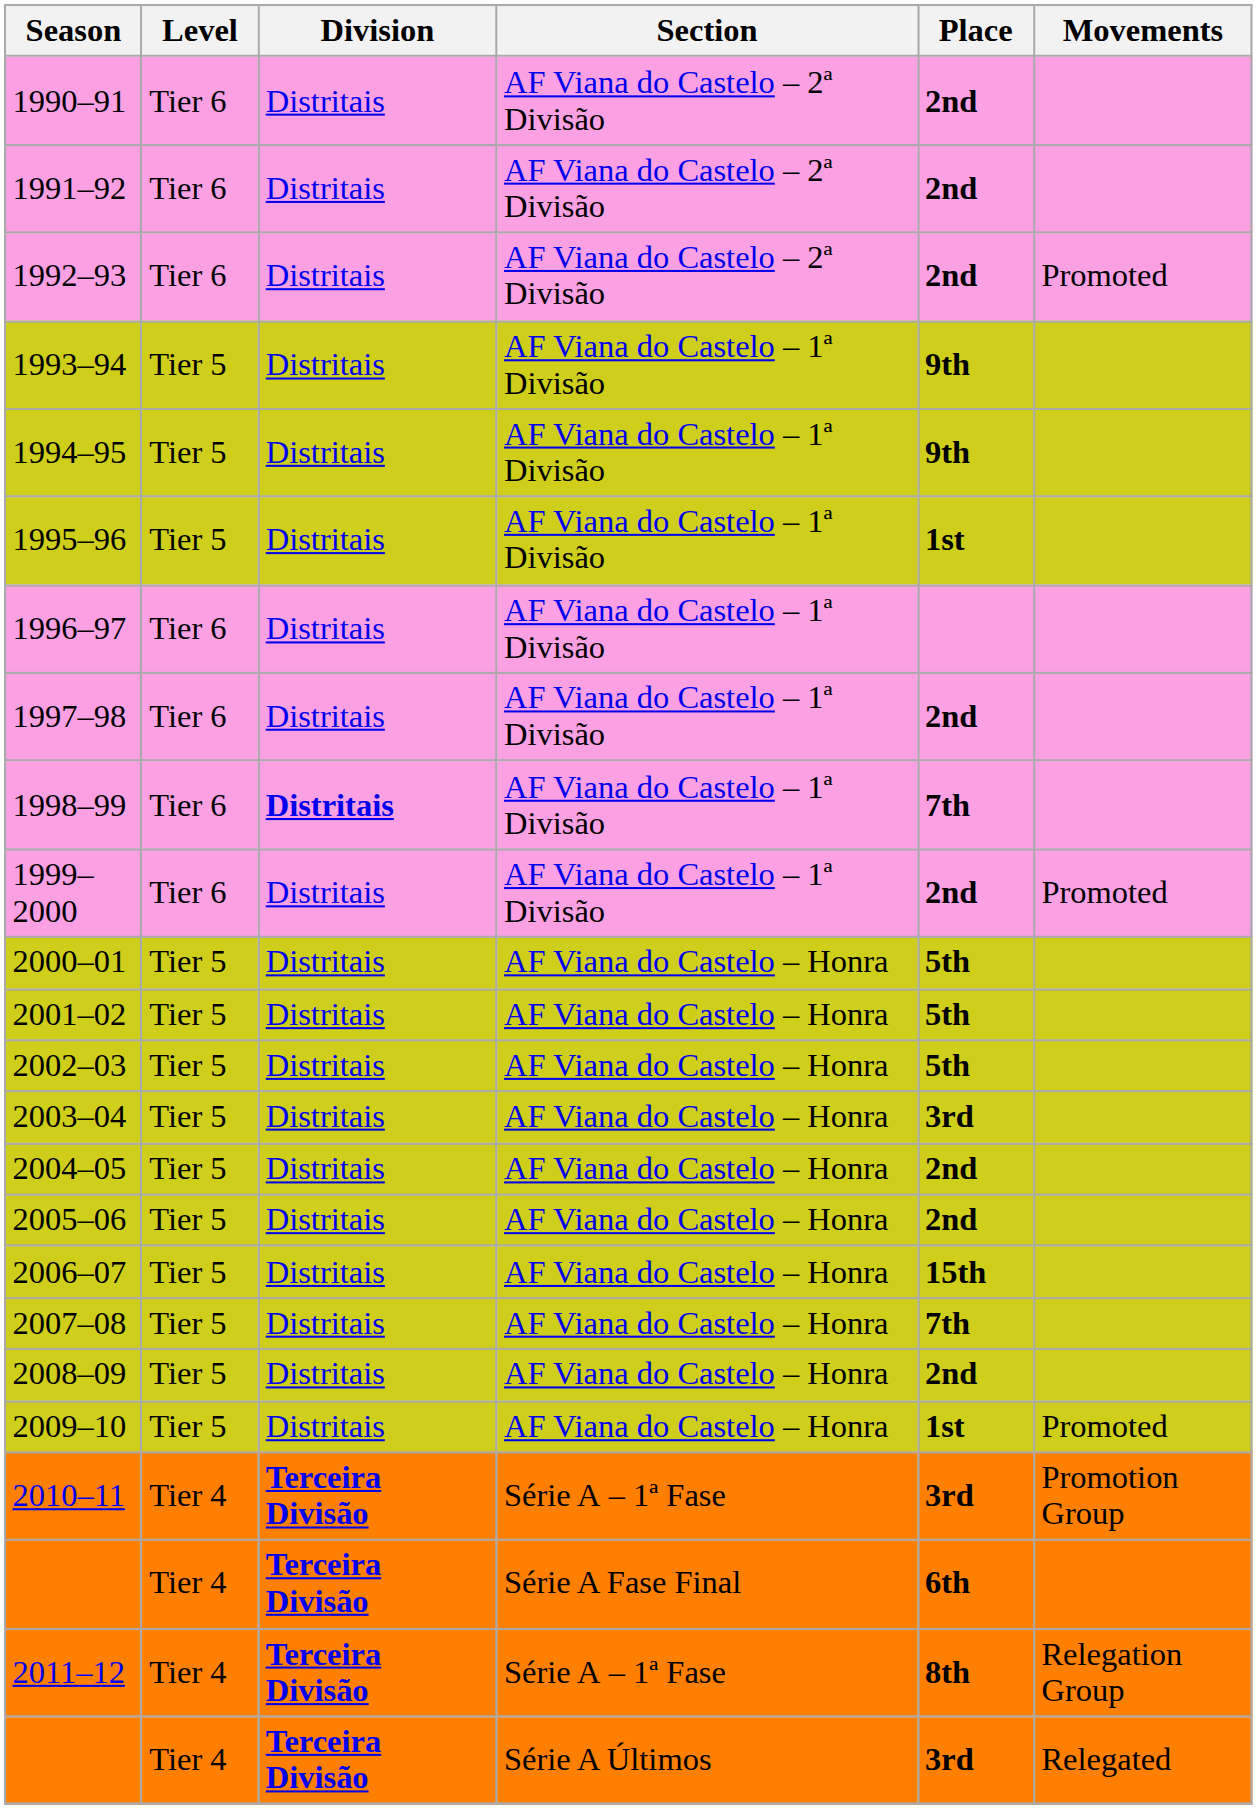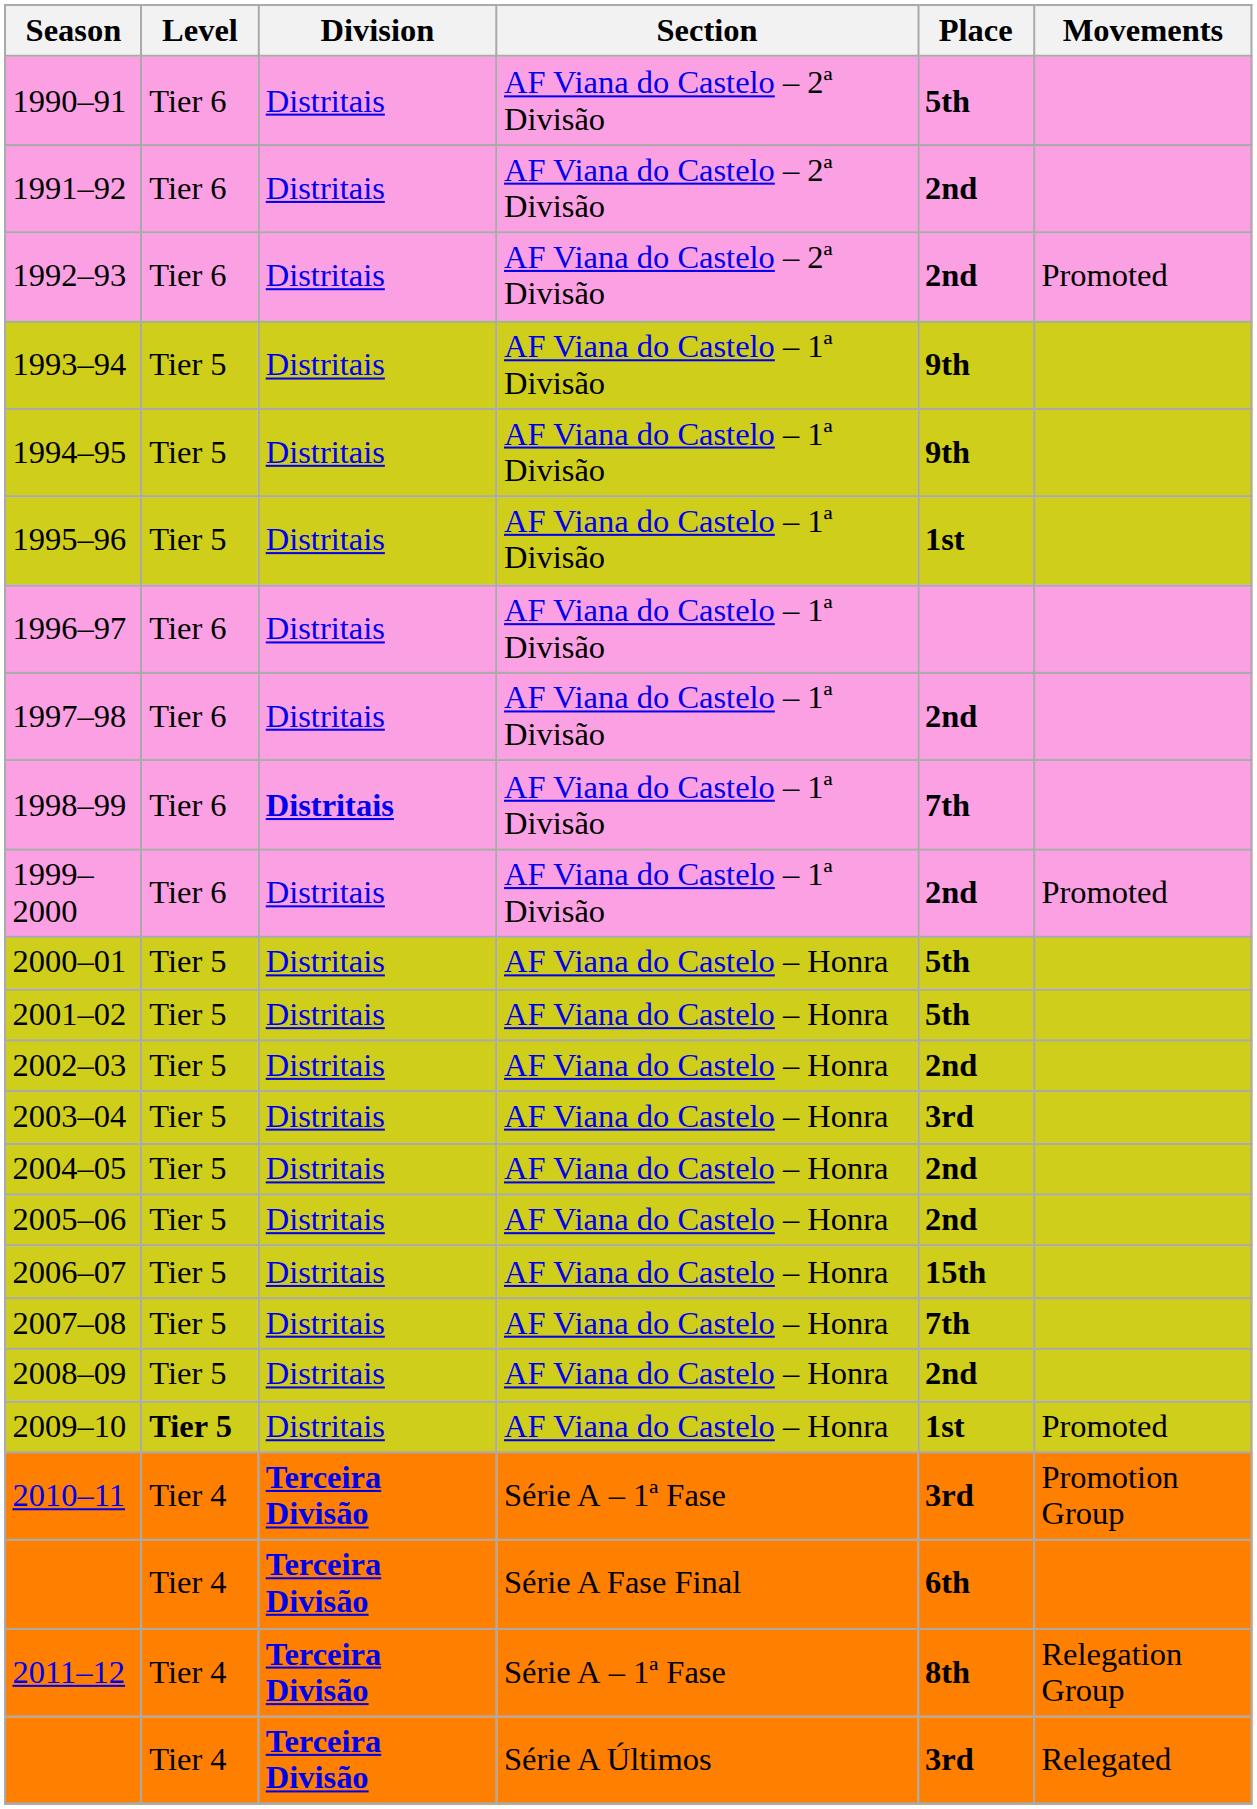 <table class="wikitable" style="text-align: left;">
 <tr>
 <th style="width: 60px;"><strong>Season</strong></th>
 <th style="width: 50px;"><strong>Level</strong></th>
 <th style="width: 110px;"><strong>Division</strong></th>
 <th style="width: 200px;"><strong>Section</strong></th>
 <th style="width: 50px;"><strong>Place</strong></th>
 <th style="width: 100px;"><strong>Movements</strong></th>
 </tr>
 <tr>
 <td style="background:#FBA0E3;">1990–91</td>
 <td style="background:#FBA0E3;">Tier 6</td>
 <td style="background:#FBA0E3;"><a href='#'>Distritais</a></td>
 <td style="background:#FBA0E3;"><a href='#'>AF Viana do Castelo</a> – 2ª Divisão</td>
-<td style="background:#FBA0E3;"><strong>2nd</strong></td>
+<td style="background:#FBA0E3;"><strong>5th</strong></td>
 <td style="background:#FBA0E3;"></td>
 </tr>
 <tr>
 <td style="background:#FBA0E3;">1991–92</td>
 <td style="background:#FBA0E3;">Tier 6</td>
 <td style="background:#FBA0E3;"><a href='#'>Distritais</a></td>
 <td style="background:#FBA0E3;"><a href='#'>AF Viana do Castelo</a> – 2ª Divisão</td>
 <td style="background:#FBA0E3;"><strong>2nd</strong></td>
 <td style="background:#FBA0E3;"></td>
 </tr>
 <tr>
 <td style="background:#FBA0E3;">1992–93</td>
 <td style="background:#FBA0E3;">Tier 6</td>
 <td style="background:#FBA0E3;"><a href='#'>Distritais</a></td>
 <td style="background:#FBA0E3;"><a href='#'>AF Viana do Castelo</a> – 2ª Divisão</td>
 <td style="background:#FBA0E3;"><strong>2nd</strong></td>
 <td style="background:#FBA0E3;">Promoted</td>
 </tr>
 <tr>
 <td style="background:#CECE1B;">1993–94</td>
 <td style="background:#CECE1B;">Tier 5</td>
 <td style="background:#CECE1B;"><a href='#'>Distritais</a></td>
 <td style="background:#CECE1B;"><a href='#'>AF Viana do Castelo</a> – 1ª Divisão</td>
 <td style="background:#CECE1B;"><strong>9th</strong></td>
 <td style="background:#CECE1B;"></td>
 </tr>
 <tr>
 <td style="background:#CECE1B;">1994–95</td>
 <td style="background:#CECE1B;">Tier 5</td>
 <td style="background:#CECE1B;"><a href='#'>Distritais</a></td>
 <td style="background:#CECE1B;"><a href='#'>AF Viana do Castelo</a> – 1ª Divisão</td>
 <td style="background:#CECE1B;"><strong>9th</strong></td>
 <td style="background:#CECE1B;"></td>
 </tr>
 <tr>
 <td style="background:#CECE1B;">1995–96</td>
 <td style="background:#CECE1B;">Tier 5</td>
 <td style="background:#CECE1B;"><a href='#'>Distritais</a></td>
 <td style="background:#CECE1B;"><a href='#'>AF Viana do Castelo</a> – 1ª Divisão</td>
 <td style="background:#CECE1B;"><strong>1st</strong></td>
 <td style="background:#CECE1B;"></td>
 </tr>
 <tr>
 <td style="background:#FBA0E3;">1996–97</td>
 <td style="background:#FBA0E3;">Tier 6</td>
 <td style="background:#FBA0E3;"><a href='#'>Distritais</a></td>
 <td style="background:#FBA0E3;"><a href='#'>AF Viana do Castelo</a> – 1ª Divisão</td>
 <td style="background:#FBA0E3;"></td>
 <td style="background:#FBA0E3;"></td>
 </tr>
 <tr>
 <td style="background:#FBA0E3;">1997–98</td>
 <td style="background:#FBA0E3;">Tier 6</td>
 <td style="background:#FBA0E3;"><a href='#'>Distritais</a></td>
 <td style="background:#FBA0E3;"><a href='#'>AF Viana do Castelo</a> – 1ª Divisão</td>
 <td style="background:#FBA0E3;"><strong>2nd</strong></td>
 <td style="background:#FBA0E3;"></td>
 </tr>
 <tr>
 <td style="background:#FBA0E3;">1998–99</td>
 <td style="background:#FBA0E3;">Tier 6</td>
 <td style="background:#FBA0E3;"><strong><a href='#'>Distritais</a></strong></td>
 <td style="background:#FBA0E3;"><a href='#'>AF Viana do Castelo</a> – 1ª Divisão</td>
 <td style="background:#FBA0E3;"><strong>7th</strong></td>
 <td style="background:#FBA0E3;"></td>
 </tr>
 <tr>
 <td style="background:#FBA0E3;">1999–2000</td>
 <td style="background:#FBA0E3;">Tier 6</td>
 <td style="background:#FBA0E3;"><a href='#'>Distritais</a></td>
 <td style="background:#FBA0E3;"><a href='#'>AF Viana do Castelo</a> – 1ª Divisão</td>
 <td style="background:#FBA0E3;"><strong>2nd</strong></td>
 <td style="background:#FBA0E3;">Promoted</td>
 </tr>
 <tr>
 <td style="background:#CECE1B;">2000–01</td>
 <td style="background:#CECE1B;">Tier 5</td>
 <td style="background:#CECE1B;"><a href='#'>Distritais</a></td>
 <td style="background:#CECE1B;"><a href='#'>AF Viana do Castelo</a> – Honra</td>
 <td style="background:#CECE1B;"><strong>5th</strong></td>
 <td style="background:#CECE1B;"></td>
 </tr>
 <tr>
 <td style="background:#CECE1B;">2001–02</td>
 <td style="background:#CECE1B;">Tier 5</td>
 <td style="background:#CECE1B;"><a href='#'>Distritais</a></td>
 <td style="background:#CECE1B;"><a href='#'>AF Viana do Castelo</a> – Honra</td>
 <td style="background:#CECE1B;"><strong>5th</strong></td>
 <td style="background:#CECE1B;"></td>
 </tr>
 <tr>
 <td style="background:#CECE1B;">2002–03</td>
 <td style="background:#CECE1B;">Tier 5</td>
 <td style="background:#CECE1B;"><a href='#'>Distritais</a></td>
 <td style="background:#CECE1B;"><a href='#'>AF Viana do Castelo</a> – Honra</td>
-<td style="background:#CECE1B;"><strong>5th</strong></td>
+<td style="background:#CECE1B;"><strong>2nd</strong></td>
 <td style="background:#CECE1B;"></td>
 </tr>
 <tr>
 <td style="background:#CECE1B;">2003–04</td>
 <td style="background:#CECE1B;">Tier 5</td>
 <td style="background:#CECE1B;"><a href='#'>Distritais</a></td>
 <td style="background:#CECE1B;"><a href='#'>AF Viana do Castelo</a> – Honra</td>
 <td style="background:#CECE1B;"><strong>3rd</strong></td>
 <td style="background:#CECE1B;"></td>
 </tr>
 <tr>
 <td style="background:#CECE1B;">2004–05</td>
 <td style="background:#CECE1B;">Tier 5</td>
 <td style="background:#CECE1B;"><a href='#'>Distritais</a></td>
 <td style="background:#CECE1B;"><a href='#'>AF Viana do Castelo</a> – Honra</td>
 <td style="background:#CECE1B;"><strong>2nd</strong></td>
 <td style="background:#CECE1B;"></td>
 </tr>
 <tr>
 <td style="background:#CECE1B;">2005–06</td>
 <td style="background:#CECE1B;">Tier 5</td>
 <td style="background:#CECE1B;"><a href='#'>Distritais</a></td>
 <td style="background:#CECE1B;"><a href='#'>AF Viana do Castelo</a> – Honra</td>
 <td style="background:#CECE1B;"><strong>2nd</strong></td>
 <td style="background:#CECE1B;"></td>
 </tr>
 <tr>
 <td style="background:#CECE1B;">2006–07</td>
 <td style="background:#CECE1B;">Tier 5</td>
 <td style="background:#CECE1B;"><a href='#'>Distritais</a></td>
 <td style="background:#CECE1B;"><a href='#'>AF Viana do Castelo</a> – Honra</td>
 <td style="background:#CECE1B;"><strong>15th</strong></td>
 <td style="background:#CECE1B;"></td>
 </tr>
 <tr>
 <td style="background:#CECE1B;">2007–08</td>
 <td style="background:#CECE1B;">Tier 5</td>
 <td style="background:#CECE1B;"><a href='#'>Distritais</a></td>
 <td style="background:#CECE1B;"><a href='#'>AF Viana do Castelo</a> – Honra</td>
 <td style="background:#CECE1B;"><strong>7th</strong></td>
 <td style="background:#CECE1B;"></td>
 </tr>
 <tr>
 <td style="background:#CECE1B;">2008–09</td>
 <td style="background:#CECE1B;">Tier 5</td>
 <td style="background:#CECE1B;"><a href='#'>Distritais</a></td>
 <td style="background:#CECE1B;"><a href='#'>AF Viana do Castelo</a> – Honra</td>
 <td style="background:#CECE1B;"><strong>2nd</strong></td>
 <td style="background:#CECE1B;"></td>
 </tr>
 <tr>
 <td style="background:#CECE1B;">2009–10</td>
-<td style="background:#CECE1B;">Tier 5</td>
+<td style="background:#CECE1B;"><strong>Tier 5</strong></td>
 <td style="background:#CECE1B;"><a href='#'>Distritais</a></td>
 <td style="background:#CECE1B;"><a href='#'>AF Viana do Castelo</a> – Honra</td>
 <td style="background:#CECE1B;"><strong>1st</strong></td>
 <td style="background:#CECE1B;">Promoted</td>
 </tr>
 <tr>
 <td style="background:#FF7F00;"><a href='#'>2010–11</a></td>
 <td style="background:#FF7F00;">Tier 4</td>
 <td style="background:#FF7F00;"><strong><a href='#'>Terceira Divisão</a></strong></td>
 <td style="background:#FF7F00;">Série A – 1ª Fase</td>
 <td style="background:#FF7F00;"><strong>3rd</strong></td>
 <td style="background:#FF7F00;">Promotion Group</td>
 </tr>
 <tr>
 <td style="background:#FF7F00;"></td>
 <td style="background:#FF7F00;">Tier 4</td>
 <td style="background:#FF7F00;"><strong><a href='#'>Terceira Divisão</a></strong></td>
 <td style="background:#FF7F00;">Série A Fase Final</td>
 <td style="background:#FF7F00;"><strong>6th</strong></td>
 <td style="background:#FF7F00;"></td>
 </tr>
 <tr>
 <td style="background:#FF7F00;"><a href='#'>2011–12</a></td>
 <td style="background:#FF7F00;">Tier 4</td>
 <td style="background:#FF7F00;"><strong><a href='#'>Terceira Divisão</a></strong></td>
 <td style="background:#FF7F00;">Série A – 1ª Fase</td>
 <td style="background:#FF7F00;"><strong>8th</strong></td>
 <td style="background:#FF7F00;">Relegation Group</td>
 </tr>
 <tr>
 <td style="background:#FF7F00;"></td>
 <td style="background:#FF7F00;">Tier 4</td>
 <td style="background:#FF7F00;"><strong><a href='#'>Terceira Divisão</a></strong></td>
 <td style="background:#FF7F00;">Série A Últimos</td>
 <td style="background:#FF7F00;"><strong>3rd</strong></td>
 <td style="background:#FF7F00;">Relegated</td>
 </tr>
 <tr>
 </tr>
 </table>
